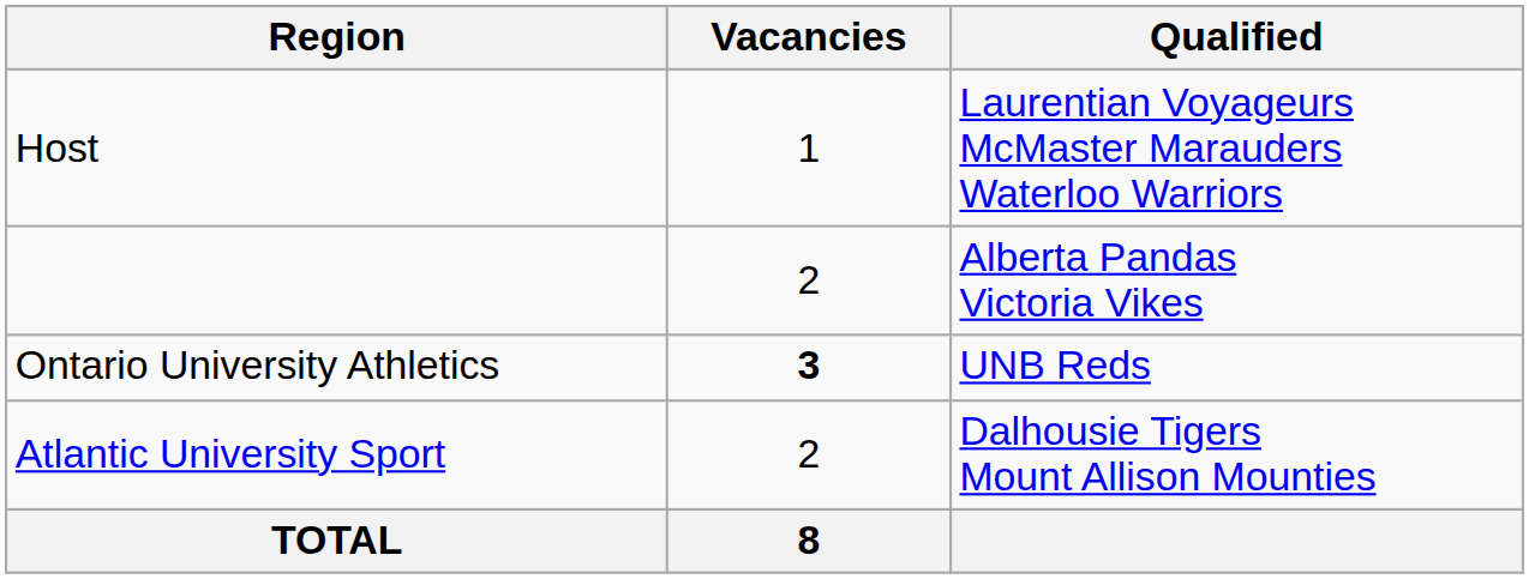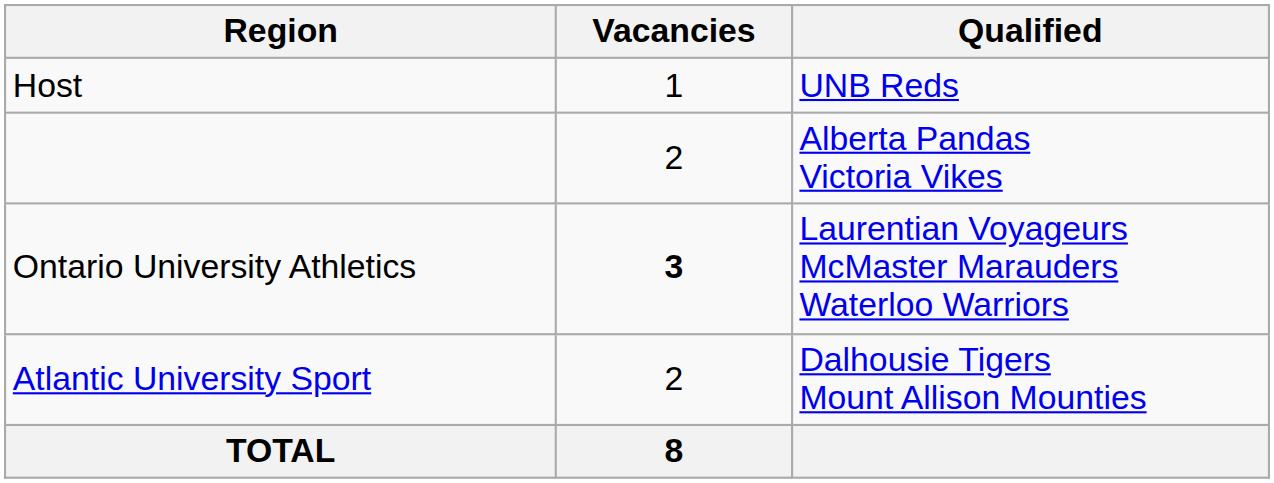 <table class="wikitable" style="width:600px;">
 <tr>
 <th>Region</th>
 <th>Vacancies</th>
 <th>Qualified</th>
 </tr>
 <tr>
 <td>Host</td>
 <td align=center>1</td>
-<td> <a href='#'>Laurentian Voyageurs</a> <br>  <a href='#'>McMaster Marauders</a> <br>  <a href='#'>Waterloo Warriors</a></td>
+<td> <a href='#'>UNB Reds</a></td>
 </tr>
 <tr>
 <td></td>
 <td align=center>2</td>
 <td> <a href='#'>Alberta Pandas</a> <br>  <a href='#'>Victoria Vikes</a></td>
 </tr>
 <tr>
 <td>Ontario University Athletics</td>
 <td align=center><strong>3</strong></td>
-<td> <a href='#'>UNB Reds</a></td>
+<td> <a href='#'>Laurentian Voyageurs</a> <br>  <a href='#'>McMaster Marauders</a> <br>  <a href='#'>Waterloo Warriors</a></td>
 </tr>
 <tr>
 <td><a href='#'>Atlantic University Sport</a></td>
 <td align=center>2</td>
 <td> <a href='#'>Dalhousie Tigers</a> <br>  <a href='#'>Mount Allison Mounties</a></td>
 </tr>
 <tr>
 <th>TOTAL</th>
 <th>8</th>
 <th></th>
 </tr>
 </table>
